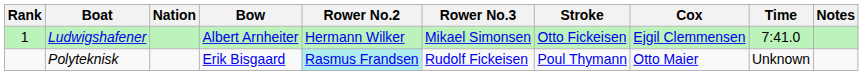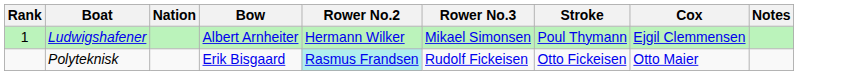 <table class="wikitable sortable" style="text-align:center">
 <tr>
 <th>Rank</th>
 <th>Boat</th>
 <th>Nation</th>
 <th>Bow</th>
 <th>Rower No.2</th>
 <th>Rower No.3</th>
 <th>Stroke</th>
 <th>Cox</th>
-<th>Time</th>
 <th>Notes</th>
 </tr>
 <tr bgcolor=bbf3bb>
 <td>1</td>
 <td align=left><em><a href='#'>Ludwigshafener</a></em></td>
 <td align=left></td>
 <td align=left><a href='#'>Albert Arnheiter</a></td>
 <td align=left><a href='#'>Hermann Wilker</a></td>
 <td align=left><a href='#'>Mikael Simonsen</a></td>
-<td align=left><a href='#'>Otto Fickeisen</a></td>
+<td align=left><a href='#'>Poul Thymann</a></td>
 <td align=left><a href='#'>Ejgil Clemmensen</a></td>
-<td>7:41.0</td>
 <td></td>
 </tr>
 <tr>
 <td></td>
 <td align=left><em>Polyteknisk</em></td>
 <td align=left></td>
 <td align=left><a href='#'>Erik Bisgaard</a></td>
 <td align=left style="background: paleturquoise;"><a href='#'>Rasmus Frandsen</a></td>
 <td align=left><a href='#'>Rudolf Fickeisen</a></td>
-<td align=left><a href='#'>Poul Thymann</a></td>
+<td align=left><a href='#'>Otto Fickeisen</a></td>
 <td align=left><a href='#'>Otto Maier</a></td>
-<td data-sort-value=8:88.8>Unknown</td>
 <td></td>
 </tr>
 </table>
